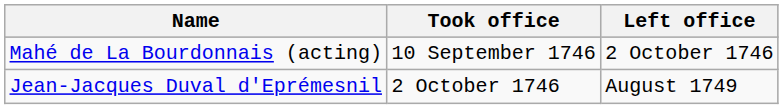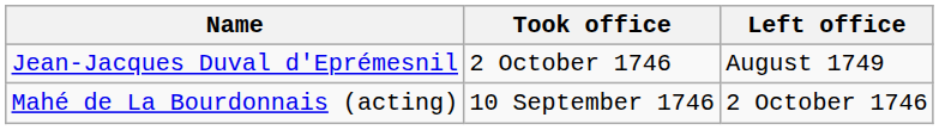 <table class="wikitable">
 <tr>
 <th>Name</th>
 <th>Took office</th>
 <th>Left office</th>
 </tr>
 <tr>
+<td><a href='#'>Jean-Jacques Duval d'Eprémesnil</a></td>
+<td>2 October 1746</td>
+<td>August 1749</td>
+</tr>
+<tr>
 <td><a href='#'>Mahé de La Bourdonnais</a> (acting)</td>
 <td>10 September 1746</td>
 <td>2 October 1746</td>
 </tr>
-<tr>
-<td><a href='#'>Jean-Jacques Duval d'Eprémesnil</a></td>
-<td>2 October 1746</td>
-<td>August 1749</td>
-</tr>
 </table>
